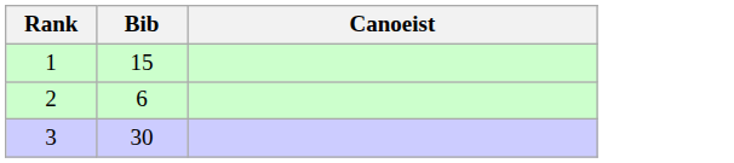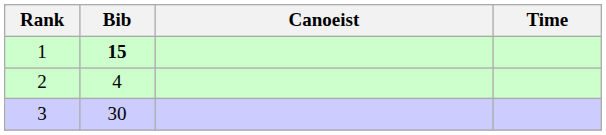 <table class="wikitable" style="font-size:90%; text-align:center">
 <tr>
 <th width="50">Rank</th>
 <th width="50">Bib</th>
 <th width="250">Canoeist</th>
+<th width="75">Time</th>
 </tr>
 <tr bgcolor="#CCFFCC">
 <td>1</td>
-<td>15</td>
+<td><strong>15</strong></td>
 <td align="left"></td>
+<td></td>
 </tr>
 <tr bgcolor="#CCFFCC">
 <td>2</td>
-<td>6</td>
+<td>4</td>
 <td align="left"></td>
+<td></td>
 </tr>
 <tr bgcolor="#CCCCFF">
 <td>3</td>
 <td>30</td>
 <td align="left"></td>
+<td></td>
 </tr>
 </table>
